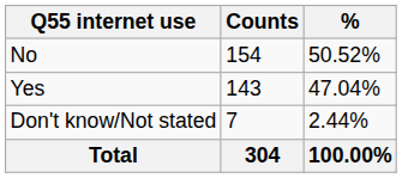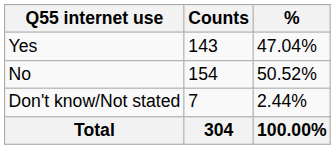 <table class="wikitable sortable">
 <tr>
 <th>Q55 internet use</th>
 <th>Counts</th>
 <th>%</th>
 </tr>
 <tr>
+<td>Yes</td>
+<td>143</td>
+<td>47.04%</td>
+</tr>
+<tr>
 <td>No</td>
 <td>154</td>
 <td>50.52%</td>
-</tr>
-<tr>
-<td>Yes</td>
-<td>143</td>
-<td>47.04%</td>
 </tr>
 <tr>
 <td>Don't know/Not stated</td>
 <td>7</td>
 <td>2.44%</td>
 </tr>
 <tr>
 <th>Total</th>
 <th>304</th>
 <th>100.00%</th>
 </tr>
 </table>
